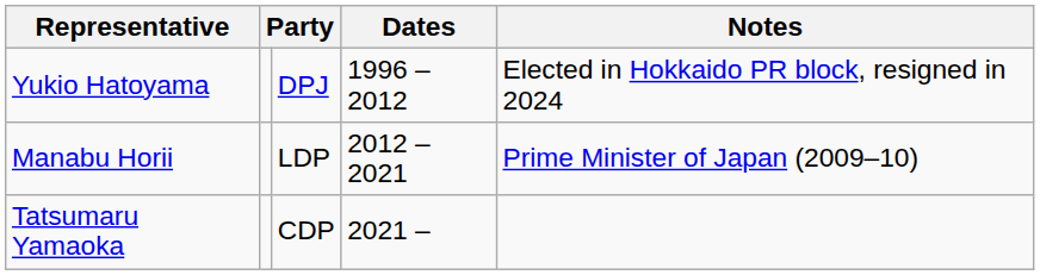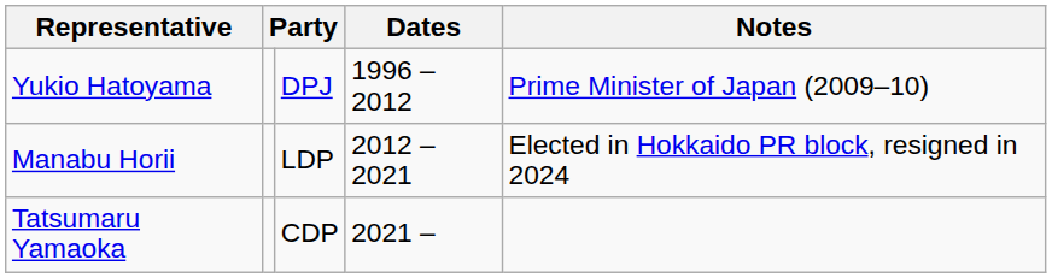 <table class=wikitable>
 <tr valign=bottom>
 <th>Representative</th>
 <th colspan="2">Party</th>
 <th>Dates</th>
 <th>Notes</th>
 </tr>
 <tr>
 <td><a href='#'>Yukio Hatoyama</a></td>
 <td bgcolor=></td>
 <td><a href='#'>DPJ</a></td>
 <td>1996 – 2012</td>
-<td>Elected in <a href='#'>Hokkaido PR block</a>, resigned in 2024</td>
+<td><a href='#'>Prime Minister of Japan</a> (2009–10)</td>
 </tr>
 <tr>
 <td><a href='#'>Manabu Horii</a></td>
 <td bgcolor=></td>
 <td>LDP</td>
 <td>2012 – 2021</td>
-<td><a href='#'>Prime Minister of Japan</a> (2009–10)</td>
+<td>Elected in <a href='#'>Hokkaido PR block</a>, resigned in 2024</td>
 </tr>
 <tr>
 <td><a href='#'>Tatsumaru Yamaoka</a></td>
 <td bgcolor=></td>
 <td>CDP</td>
 <td>2021 –</td>
 <td></td>
 </tr>
 </table>
